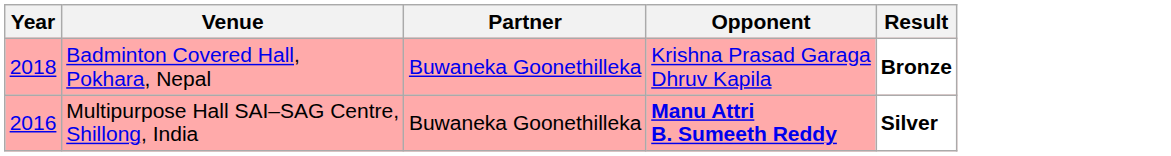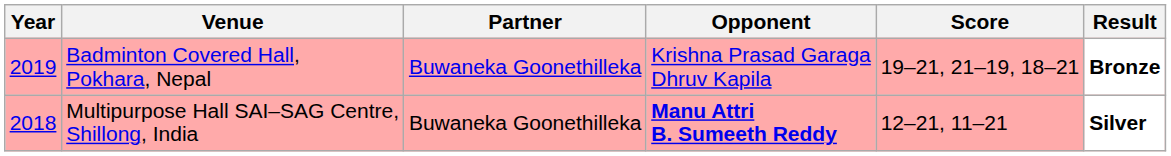 <table class="sortable wikitable" style="font-size: 90%;">
 <tr>
 <th>Year</th>
 <th>Venue</th>
 <th>Partner</th>
 <th>Opponent</th>
+<th>Score</th>
 <th>Result</th>
 </tr>
 <tr style="background:#FFAAAA">
-<td align="center"><a href='#'>2018</a></td>
+<td align="center"><a href='#'>2019</a></td>
 <td align="left"><a href='#'>Badminton Covered Hall</a>,<br><a href='#'>Pokhara</a>, Nepal</td>
 <td align="left"> <a href='#'>Buwaneka Goonethilleka</a></td>
 <td align="left"> <a href='#'>Krishna Prasad Garaga</a><br> <a href='#'>Dhruv Kapila</a></td>
+<td align="left">19–21, 21–19, 18–21</td>
 <td style="text-align:left; background:white"> <strong>Bronze</strong></td>
 </tr>
 <tr style="background:#FFAAAA">
-<td align="center"><a href='#'>2016</a></td>
+<td align="center"><a href='#'>2018</a></td>
 <td align="left">Multipurpose Hall SAI–SAG Centre,<br><a href='#'>Shillong</a>, India</td>
 <td align="left"> Buwaneka Goonethilleka</td>
 <td align="left"><strong> <a href='#'>Manu Attri</a><br> <a href='#'>B. Sumeeth Reddy</a></strong></td>
+<td align="left">12–21, 11–21</td>
 <td style="text-align:left; background:white"> <strong>Silver</strong></td>
 </tr>
 </table>
